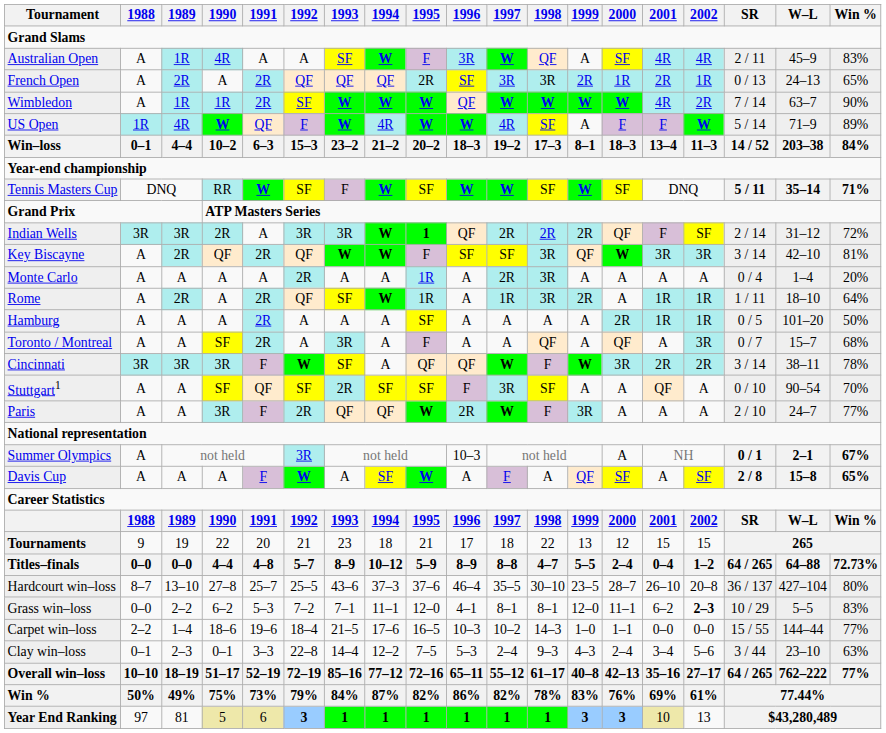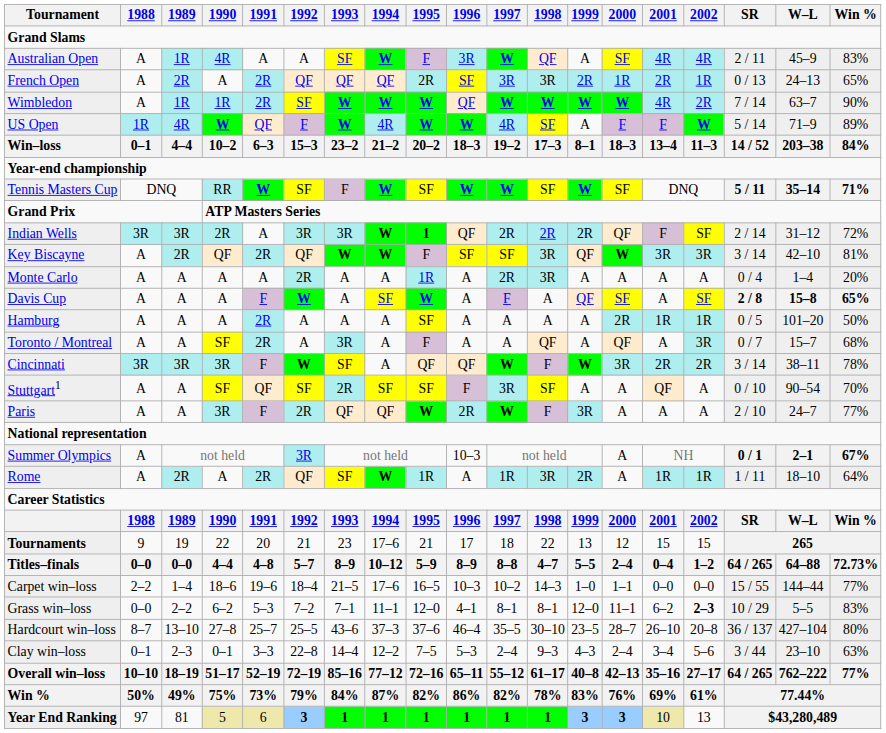 <table class=wikitable style=text-align:center>
 <tr>
 <th>Tournament</th>
 <th><a href='#'>1988</a></th>
 <th><a href='#'>1989</a></th>
 <th><a href='#'>1990</a></th>
 <th><a href='#'>1991</a></th>
 <th><a href='#'>1992</a></th>
 <th><a href='#'>1993</a></th>
 <th><a href='#'>1994</a></th>
 <th><a href='#'>1995</a></th>
 <th><a href='#'>1996</a></th>
 <th><a href='#'>1997</a></th>
 <th><a href='#'>1998</a></th>
 <th><a href='#'>1999</a></th>
 <th><a href='#'>2000</a></th>
 <th><a href='#'>2001</a></th>
 <th><a href='#'>2002</a></th>
 <th>SR</th>
 <th>W–L</th>
 <th>Win %</th>
 </tr>
 <tr>
 <td colspan=19 align=left><strong>Grand Slams</strong></td>
 </tr>
 <tr>
 <td bgcolor=#efefef align=left><a href='#'>Australian Open</a></td>
 <td>A</td>
 <td bgcolor=PaleTurquoise><a href='#'>1R</a></td>
 <td bgcolor=PaleTurquoise><a href='#'>4R</a></td>
 <td>A</td>
 <td>A</td>
 <td bgcolor=yellow><a href='#'>SF</a></td>
 <td bgcolor=lime><strong><a href='#'>W</a></strong></td>
 <td bgcolor=Thistle><a href='#'>F</a></td>
 <td bgcolor=PaleTurquoise><a href='#'>3R</a></td>
 <td bgcolor=lime><strong><a href='#'>W</a></strong></td>
 <td bgcolor=BlanchedAlmond><a href='#'>QF</a></td>
 <td>A</td>
 <td bgcolor=yellow><a href='#'>SF</a></td>
 <td bgcolor=PaleTurquoise><a href='#'>4R</a></td>
 <td bgcolor=PaleTurquoise><a href='#'>4R</a></td>
 <td bgcolor=#efefef>2 / 11</td>
 <td bgcolor=#efefef>45–9</td>
 <td bgcolor=#efefef>83%</td>
 </tr>
 <tr>
 <td bgcolor=#efefef align=left><a href='#'>French Open</a></td>
 <td>A</td>
 <td bgcolor=PaleTurquoise><a href='#'>2R</a></td>
 <td>A</td>
 <td bgcolor=PaleTurquoise><a href='#'>2R</a></td>
 <td bgcolor=BlanchedAlmond><a href='#'>QF</a></td>
 <td bgcolor=BlanchedAlmond><a href='#'>QF</a></td>
 <td bgcolor=BlanchedAlmond><a href='#'>QF</a></td>
 <td bgcolor=PaleTurquoise>2R</td>
 <td bgcolor=yellow><a href='#'>SF</a></td>
 <td bgcolor=PaleTurquoise><a href='#'>3R</a></td>
 <td bgcolor=PaleTurquoise>3R</td>
 <td bgcolor=PaleTurquoise><a href='#'>2R</a></td>
 <td bgcolor=PaleTurquoise><a href='#'>1R</a></td>
 <td bgcolor=PaleTurquoise><a href='#'>2R</a></td>
 <td bgcolor=PaleTurquoise><a href='#'>1R</a></td>
 <td bgcolor=#efefef>0 / 13</td>
 <td bgcolor=#efefef>24–13</td>
 <td bgcolor=#efefef>65%</td>
 </tr>
 <tr>
 <td bgcolor=#efefef align=left><a href='#'>Wimbledon</a></td>
 <td>A</td>
 <td bgcolor=PaleTurquoise><a href='#'>1R</a></td>
 <td bgcolor=PaleTurquoise><a href='#'>1R</a></td>
 <td bgcolor=PaleTurquoise><a href='#'>2R</a></td>
 <td bgcolor=yellow><a href='#'>SF</a></td>
 <td bgcolor=lime><strong><a href='#'>W</a></strong></td>
 <td bgcolor=lime><strong><a href='#'>W</a></strong></td>
 <td bgcolor=lime><strong><a href='#'>W</a></strong></td>
 <td bgcolor=BlanchedAlmond><a href='#'>QF</a></td>
 <td bgcolor=lime><strong><a href='#'>W</a></strong></td>
 <td bgcolor=lime><strong><a href='#'>W</a></strong></td>
 <td bgcolor=lime><strong><a href='#'>W</a></strong></td>
 <td bgcolor=lime><strong><a href='#'>W</a></strong></td>
 <td bgcolor=PaleTurquoise><a href='#'>4R</a></td>
 <td bgcolor=PaleTurquoise><a href='#'>2R</a></td>
 <td bgcolor=#efefef>7 / 14</td>
 <td bgcolor=#efefef>63–7</td>
 <td bgcolor=#efefef>90%</td>
 </tr>
 <tr>
 <td bgcolor=#efefef align=left><a href='#'>US Open</a></td>
 <td bgcolor=PaleTurquoise><a href='#'>1R</a></td>
 <td bgcolor=PaleTurquoise><a href='#'>4R</a></td>
 <td bgcolor=lime><strong><a href='#'>W</a></strong></td>
 <td bgcolor=BlanchedAlmond><a href='#'>QF</a></td>
 <td bgcolor=Thistle><a href='#'>F</a></td>
 <td bgcolor=lime><strong><a href='#'>W</a></strong></td>
 <td bgcolor=PaleTurquoise><a href='#'>4R</a></td>
 <td bgcolor=lime><strong><a href='#'>W</a></strong></td>
 <td bgcolor=lime><strong><a href='#'>W</a></strong></td>
 <td bgcolor=PaleTurquoise><a href='#'>4R</a></td>
 <td bgcolor=yellow><a href='#'>SF</a></td>
 <td>A</td>
 <td bgcolor=Thistle><a href='#'>F</a></td>
 <td bgcolor=Thistle><a href='#'>F</a></td>
 <td bgcolor=lime><strong><a href='#'>W</a></strong></td>
 <td bgcolor=#efefef>5 / 14</td>
 <td bgcolor=#efefef>71–9</td>
 <td bgcolor=#efefef>89%</td>
 </tr>
 <tr>
 <th style=text-align:left>Win–loss</th>
 <th>0–1</th>
 <th>4–4</th>
 <th>10–2</th>
 <th>6–3</th>
 <th>15–3</th>
 <th>23–2</th>
 <th>21–2</th>
 <th>20–2</th>
 <th>18–3</th>
 <th>19–2</th>
 <th>17–3</th>
 <th>8–1</th>
 <th>18–3</th>
 <th>13–4</th>
 <th>11–3</th>
 <th>14 / 52</th>
 <th>203–38</th>
 <th>84%</th>
 </tr>
 <tr>
 <td colspan=19 align=left><strong>Year-end championship</strong></td>
 </tr>
 <tr>
 <td bgcolor=#efefef align=left><a href='#'>Tennis Masters Cup</a></td>
 <td colspan=2>DNQ</td>
 <td bgcolor=PaleTurquoise>RR</td>
 <td bgcolor=lime><strong><a href='#'>W</a></strong></td>
 <td bgcolor=yellow>SF</td>
 <td bgcolor=Thistle>F</td>
 <td bgcolor=lime><strong><a href='#'>W</a></strong></td>
 <td bgcolor=yellow>SF</td>
 <td bgcolor=lime><strong><a href='#'>W</a></strong></td>
 <td bgcolor=lime><strong><a href='#'>W</a></strong></td>
 <td bgcolor=yellow>SF</td>
 <td bgcolor=lime><strong><a href='#'>W</a></strong></td>
 <td bgcolor=yellow>SF</td>
 <td colspan=2>DNQ</td>
 <th>5 / 11</th>
 <th>35–14</th>
 <th>71%</th>
 </tr>
 <tr>
 <td colspan=3 align=left><strong>Grand Prix</strong></td>
 <td colspan=16 align=left><strong>ATP Masters Series</strong></td>
 </tr>
 <tr>
 <td bgcolor=#efefef align=left><a href='#'>Indian Wells</a></td>
 <td bgcolor=PaleTurquoise>3R</td>
 <td bgcolor=PaleTurquoise>3R</td>
 <td bgcolor=PaleTurquoise>2R</td>
 <td>A</td>
 <td bgcolor=PaleTurquoise>3R</td>
 <td bgcolor=PaleTurquoise>3R</td>
 <td bgcolor=lime><strong>W</strong></td>
 <td bgcolor=lime><strong>1</strong></td>
 <td bgcolor=BlanchedAlmond>QF</td>
 <td bgcolor=PaleTurquoise>2R</td>
 <td bgcolor=PaleTurquoise><a href='#'>2R</a></td>
 <td bgcolor=PaleTurquoise>2R</td>
 <td bgcolor=BlanchedAlmond>QF</td>
 <td bgcolor=Thistle>F</td>
 <td bgcolor=yellow>SF</td>
 <td bgcolor=#efefef>2 / 14</td>
 <td bgcolor=#efefef>31–12</td>
 <td bgcolor=#efefef>72%</td>
 </tr>
 <tr>
 <td bgcolor=#efefef align=left><a href='#'>Key Biscayne</a></td>
 <td>A</td>
 <td bgcolor=PaleTurquoise>2R</td>
 <td bgcolor=BlanchedAlmond>QF</td>
 <td bgcolor=PaleTurquoise>2R</td>
 <td bgcolor=BlanchedAlmond>QF</td>
 <td bgcolor=lime><strong>W</strong></td>
 <td bgcolor=lime><strong>W</strong></td>
 <td bgcolor=Thistle>F</td>
 <td bgcolor=yellow>SF</td>
 <td bgcolor=yellow>SF</td>
 <td bgcolor=PaleTurquoise>3R</td>
 <td bgcolor=BlanchedAlmond>QF</td>
 <td bgcolor=lime><strong>W</strong></td>
 <td bgcolor=PaleTurquoise>3R</td>
 <td bgcolor=PaleTurquoise>3R</td>
 <td bgcolor=#efefef>3 / 14</td>
 <td bgcolor=#efefef>42–10</td>
 <td bgcolor=#efefef>81%</td>
 </tr>
 <tr>
 <td bgcolor=#efefef align=left><a href='#'>Monte Carlo</a></td>
 <td>A</td>
 <td>A</td>
 <td>A</td>
 <td>A</td>
 <td bgcolor=PaleTurquoise>2R</td>
 <td>A</td>
 <td>A</td>
 <td bgcolor=PaleTurquoise><a href='#'>1R</a></td>
 <td>A</td>
 <td bgcolor=PaleTurquoise>2R</td>
 <td bgcolor=PaleTurquoise>3R</td>
 <td>A</td>
 <td>A</td>
 <td>A</td>
 <td>A</td>
 <td bgcolor=#efefef>0 / 4</td>
 <td bgcolor=#efefef>1–4</td>
 <td bgcolor=#efefef>20%</td>
 </tr>
 <tr>
-<td bgcolor=#efefef align=left><a href='#'>Rome</a></td>
+<td bgcolor=#efefef align=left><a href='#'>Davis Cup</a></td>
 <td>A</td>
-<td bgcolor=PaleTurquoise>2R</td>
 <td>A</td>
-<td bgcolor=PaleTurquoise>2R</td>
-<td bgcolor=BlanchedAlmond>QF</td>
-<td bgcolor=yellow>SF</td>
-<td bgcolor=lime><strong>W</strong></td>
-<td bgcolor=PaleTurquoise>1R</td>
 <td>A</td>
-<td bgcolor=PaleTurquoise>1R</td>
-<td bgcolor=PaleTurquoise>3R</td>
-<td bgcolor=PaleTurquoise>2R</td>
+<td style="background:thistle;"><a href='#'>F</a></td>
+<td style="background:lime;"><a href='#'><strong>W</strong></a></td>
 <td>A</td>
-<td bgcolor=PaleTurquoise>1R</td>
-<td bgcolor=PaleTurquoise>1R</td>
-<td bgcolor=#efefef>1 / 11</td>
-<td bgcolor=#efefef>18–10</td>
-<td bgcolor=#efefef>64%</td>
+<td style="background:yellow;"><a href='#'>SF</a></td>
+<td style="background:lime;"><a href='#'><strong>W</strong></a></td>
+<td>A</td>
+<td style="background:thistle;"><a href='#'>F</a></td>
+<td>A</td>
+<td style="background:BlanchedAlmond;"><a href='#'>QF</a></td>
+<td style="background:yellow;"><a href='#'>SF</a></td>
+<td>A</td>
+<td style="background:yellow;"><a href='#'>SF</a></td>
+<th>2 / 8</th>
+<th>15–8</th>
+<th>65%</th>
 </tr>
 <tr>
 <td bgcolor=#efefef align=left><a href='#'>Hamburg</a></td>
 <td>A</td>
 <td>A</td>
 <td>A</td>
 <td bgcolor=PaleTurquoise><a href='#'>2R</a></td>
 <td>A</td>
 <td>A</td>
 <td>A</td>
 <td bgcolor=yellow>SF</td>
 <td>A</td>
 <td>A</td>
 <td>A</td>
 <td>A</td>
 <td bgcolor=PaleTurquoise>2R</td>
 <td bgcolor=PaleTurquoise>1R</td>
 <td bgcolor=PaleTurquoise>1R</td>
 <td bgcolor=#efefef>0 / 5</td>
 <td bgcolor=#efefef>101–20</td>
 <td bgcolor=#efefef>50%</td>
 </tr>
 <tr>
 <td bgcolor=#efefef align=left><a href='#'>Toronto / Montreal</a></td>
 <td>A</td>
 <td>A</td>
 <td bgcolor=yellow>SF</td>
 <td bgcolor=PaleTurquoise>2R</td>
 <td>A</td>
 <td bgcolor=PaleTurquoise>3R</td>
 <td>A</td>
 <td bgcolor=Thistle>F</td>
 <td>A</td>
 <td>A</td>
 <td bgcolor=BlanchedAlmond>QF</td>
 <td>A</td>
 <td bgcolor=BlanchedAlmond>QF</td>
 <td>A</td>
 <td bgcolor=PaleTurquoise>3R</td>
 <td bgcolor=#efefef>0 / 7</td>
 <td bgcolor=#efefef>15–7</td>
 <td bgcolor=#efefef>68%</td>
 </tr>
 <tr>
 <td bgcolor=#efefef align=left><a href='#'>Cincinnati</a></td>
 <td bgcolor=PaleTurquoise>3R</td>
 <td bgcolor=PaleTurquoise>3R</td>
 <td bgcolor=PaleTurquoise>3R</td>
 <td bgcolor=Thistle>F</td>
 <td bgcolor=lime><strong>W</strong></td>
 <td bgcolor=yellow>SF</td>
 <td>A</td>
 <td bgcolor=BlanchedAlmond>QF</td>
 <td bgcolor=BlanchedAlmond>QF</td>
 <td bgcolor=lime><strong>W</strong></td>
 <td bgcolor=Thistle>F</td>
 <td bgcolor=lime><strong>W</strong></td>
 <td bgcolor=PaleTurquoise>3R</td>
 <td bgcolor=PaleTurquoise>2R</td>
 <td bgcolor=PaleTurquoise>2R</td>
 <td bgcolor=#efefef>3 / 14</td>
 <td bgcolor=#efefef>38–11</td>
 <td bgcolor=#efefef>78%</td>
 </tr>
 <tr>
 <td bgcolor=#efefef align=left><a href='#'>Stuttgart</a><sup>1</sup></td>
 <td>A</td>
 <td>A</td>
 <td bgcolor=yellow>SF</td>
 <td bgcolor=BlanchedAlmond>QF</td>
 <td bgcolor=yellow>SF</td>
 <td bgcolor=PaleTurquoise>2R</td>
 <td bgcolor=yellow>SF</td>
 <td bgcolor=yellow>SF</td>
 <td bgcolor=Thistle>F</td>
 <td bgcolor=PaleTurquoise>3R</td>
 <td bgcolor=yellow>SF</td>
 <td>A</td>
 <td>A</td>
 <td bgcolor=BlanchedAlmond>QF</td>
 <td>A</td>
 <td bgcolor=#efefef>0 / 10</td>
 <td bgcolor=#efefef>90–54</td>
 <td bgcolor=#efefef>70%</td>
 </tr>
 <tr>
 <td bgcolor=#efefef align=left><a href='#'>Paris</a></td>
 <td>A</td>
 <td>A</td>
 <td bgcolor=PaleTurquoise>3R</td>
 <td bgcolor=Thistle>F</td>
 <td bgcolor=PaleTurquoise>2R</td>
 <td bgcolor=BlanchedAlmond>QF</td>
 <td bgcolor=BlanchedAlmond>QF</td>
 <td bgcolor=lime><strong>W</strong></td>
 <td bgcolor=PaleTurquoise>2R</td>
 <td bgcolor=lime><strong>W</strong></td>
 <td bgcolor=Thistle>F</td>
 <td bgcolor=PaleTurquoise>3R</td>
 <td>A</td>
 <td>A</td>
 <td>A</td>
 <td bgcolor=#efefef>2 / 10</td>
 <td bgcolor=#efefef>24–7</td>
 <td bgcolor=#efefef>77%</td>
 </tr>
 <tr>
 <td colspan="19" style="text-align:left;"><strong>National representation</strong></td>
 </tr>
 <tr>
 <td bgcolor=#efefef align=left><a href='#'>Summer Olympics</a></td>
 <td>A</td>
 <td colspan=3 style=color:#767676>not held</td>
 <td bgcolor=#afeeee><a href='#'>3R</a></td>
 <td colspan=3 style=color:#767676>not held</td>
 <td>10–3</td>
 <td colspan=3 style=color:#767676>not held</td>
 <td>A</td>
 <td colspan=2 style=color:#767676>NH</td>
 <th>0 / 1</th>
 <th>2–1</th>
 <th>67%</th>
 </tr>
 <tr>
-<td bgcolor=#efefef align=left><a href='#'>Davis Cup</a></td>
+<td bgcolor=#efefef align=left><a href='#'>Rome</a></td>
 <td>A</td>
+<td bgcolor=PaleTurquoise>2R</td>
 <td>A</td>
+<td bgcolor=PaleTurquoise>2R</td>
+<td bgcolor=BlanchedAlmond>QF</td>
+<td bgcolor=yellow>SF</td>
+<td bgcolor=lime><strong>W</strong></td>
+<td bgcolor=PaleTurquoise>1R</td>
 <td>A</td>
-<td style="background:thistle;"><a href='#'>F</a></td>
-<td style="background:lime;"><a href='#'><strong>W</strong></a></td>
+<td bgcolor=PaleTurquoise>1R</td>
+<td bgcolor=PaleTurquoise>3R</td>
+<td bgcolor=PaleTurquoise>2R</td>
 <td>A</td>
-<td style="background:yellow;"><a href='#'>SF</a></td>
-<td style="background:lime;"><a href='#'><strong>W</strong></a></td>
-<td>A</td>
-<td style="background:thistle;"><a href='#'>F</a></td>
-<td>A</td>
-<td style="background:BlanchedAlmond;"><a href='#'>QF</a></td>
-<td style="background:yellow;"><a href='#'>SF</a></td>
-<td>A</td>
-<td style="background:yellow;"><a href='#'>SF</a></td>
-<th>2 / 8</th>
-<th>15–8</th>
-<th>65%</th>
+<td bgcolor=PaleTurquoise>1R</td>
+<td bgcolor=PaleTurquoise>1R</td>
+<td bgcolor=#efefef>1 / 11</td>
+<td bgcolor=#efefef>18–10</td>
+<td bgcolor=#efefef>64%</td>
 </tr>
 <tr>
 <td colspan=19 align=left><strong>Career Statistics</strong></td>
 </tr>
 <tr>
 <th></th>
 <th><a href='#'>1988</a></th>
 <th><a href='#'>1989</a></th>
 <th><a href='#'>1990</a></th>
 <th><a href='#'>1991</a></th>
 <th><a href='#'>1992</a></th>
 <th><a href='#'>1993</a></th>
 <th><a href='#'>1994</a></th>
 <th><a href='#'>1995</a></th>
 <th><a href='#'>1996</a></th>
 <th><a href='#'>1997</a></th>
 <th><a href='#'>1998</a></th>
 <th><a href='#'>1999</a></th>
 <th><a href='#'>2000</a></th>
 <th><a href='#'>2001</a></th>
 <th><a href='#'>2002</a></th>
 <th>SR</th>
 <th>W–L</th>
 <th>Win %</th>
 </tr>
 <tr>
 <td bgcolor=#efefef align=left><strong>Tournaments</strong></td>
 <td>9</td>
 <td>19</td>
 <td>22</td>
 <td>20</td>
 <td>21</td>
 <td>23</td>
-<td>18</td>
+<td>17–6</td>
 <td>21</td>
 <td>17</td>
 <td>18</td>
 <td>22</td>
 <td>13</td>
 <td>12</td>
 <td>15</td>
 <td>15</td>
 <th colspan=3>265</th>
 </tr>
 <tr>
 <th style=text-align:left>Titles–finals</th>
 <th>0–0</th>
 <th>0–0</th>
 <th>4–4</th>
 <th>4–8</th>
 <th>5–7</th>
 <th>8–9</th>
 <th>10–12</th>
 <th>5–9</th>
 <th>8–9</th>
 <th>8–8</th>
 <th>4–7</th>
 <th>5–5</th>
 <th>2–4</th>
 <th>0–4</th>
 <th>1–2</th>
 <th>64 / 265</th>
 <th>64–88</th>
 <th>72.73%</th>
 </tr>
 <tr>
-<td bgcolor=#efefef align=left>Hardcourt win–loss</td>
-<td>8–7</td>
-<td>13–10</td>
-<td>27–8</td>
-<td>25–7</td>
-<td>25–5</td>
-<td>43–6</td>
-<td>37–3</td>
-<td>37–6</td>
-<td>46–4</td>
-<td>35–5</td>
-<td>30–10</td>
-<td>23–5</td>
-<td>28–7</td>
-<td>26–10</td>
-<td>20–8</td>
-<td bgcolor=#efefef>36 / 137</td>
-<td bgcolor=#efefef>427–104</td>
-<td bgcolor=#efefef>80%</td>
+<td bgcolor=#efefef align=left>Carpet win–loss</td>
+<td>2–2</td>
+<td>1–4</td>
+<td>18–6</td>
+<td>19–6</td>
+<td>18–4</td>
+<td>21–5</td>
+<td>17–6</td>
+<td>16–5</td>
+<td>10–3</td>
+<td>10–2</td>
+<td>14–3</td>
+<td>1–0</td>
+<td>1–1</td>
+<td>0–0</td>
+<td>0–0</td>
+<td bgcolor=#efefef>15 / 55</td>
+<td bgcolor=#efefef>144–44</td>
+<td bgcolor=#efefef>77%</td>
 </tr>
 <tr>
 <td bgcolor=#efefef align=left>Grass win–loss</td>
 <td>0–0</td>
 <td>2–2</td>
 <td>6–2</td>
 <td>5–3</td>
 <td>7–2</td>
 <td>7–1</td>
 <td>11–1</td>
 <td>12–0</td>
 <td>4–1</td>
 <td>8–1</td>
 <td>8–1</td>
 <td>12–0</td>
 <td>11–1</td>
 <td>6–2</td>
 <td><strong>2–3</strong></td>
 <td bgcolor=#efefef>10 / 29</td>
 <td bgcolor=#efefef>5–5</td>
 <td bgcolor=#efefef>83%</td>
 </tr>
 <tr>
-<td bgcolor=#efefef align=left>Carpet win–loss</td>
-<td>2–2</td>
-<td>1–4</td>
-<td>18–6</td>
-<td>19–6</td>
-<td>18–4</td>
-<td>21–5</td>
-<td>17–6</td>
-<td>16–5</td>
-<td>10–3</td>
-<td>10–2</td>
-<td>14–3</td>
-<td>1–0</td>
-<td>1–1</td>
-<td>0–0</td>
-<td>0–0</td>
-<td bgcolor=#efefef>15 / 55</td>
-<td bgcolor=#efefef>144–44</td>
-<td bgcolor=#efefef>77%</td>
+<td bgcolor=#efefef align=left>Hardcourt win–loss</td>
+<td>8–7</td>
+<td>13–10</td>
+<td>27–8</td>
+<td>25–7</td>
+<td>25–5</td>
+<td>43–6</td>
+<td>37–3</td>
+<td>37–6</td>
+<td>46–4</td>
+<td>35–5</td>
+<td>30–10</td>
+<td>23–5</td>
+<td>28–7</td>
+<td>26–10</td>
+<td>20–8</td>
+<td bgcolor=#efefef>36 / 137</td>
+<td bgcolor=#efefef>427–104</td>
+<td bgcolor=#efefef>80%</td>
 </tr>
 <tr>
 <td bgcolor=#efefef align=left>Clay win–loss</td>
 <td>0–1</td>
 <td>2–3</td>
 <td>0–1</td>
 <td>3–3</td>
 <td>22–8</td>
 <td>14–4</td>
 <td>12–2</td>
 <td>7–5</td>
 <td>5–3</td>
 <td>2–4</td>
 <td>9–3</td>
 <td>4–3</td>
 <td>2–4</td>
 <td>3–4</td>
 <td>5–6</td>
 <td bgcolor=#efefef>3 / 44</td>
 <td bgcolor=#efefef>23–10</td>
 <td bgcolor=#efefef>63%</td>
 </tr>
 <tr>
 <th style=text-align:left>Overall win–loss</th>
 <th>10–10</th>
 <th>18–19</th>
 <th>51–17</th>
 <th>52–19</th>
 <th>72–19</th>
 <th>85–16</th>
 <th>77–12</th>
 <th>72–16</th>
 <th>65–11</th>
 <th>55–12</th>
 <th>61–17</th>
 <th>40–8</th>
 <th>42–13</th>
 <th>35–16</th>
 <th>27–17</th>
 <th>64 / 265</th>
 <th>762–222</th>
 <th>77%</th>
 </tr>
 <tr>
 <th style=text-align:left>Win %</th>
 <th>50%</th>
 <th>49%</th>
 <th>75%</th>
 <th>73%</th>
 <th>79%</th>
 <th>84%</th>
 <th>87%</th>
 <th>82%</th>
 <th>86%</th>
 <th>82%</th>
 <th>78%</th>
 <th>83%</th>
 <th>76%</th>
 <th>69%</th>
 <th>61%</th>
 <th colspan=3>77.44%</th>
 </tr>
 <tr>
 <td bgcolor=#efefef align=left><strong>Year End Ranking</strong></td>
 <td>97</td>
 <td>81</td>
 <td bgcolor=PaleGoldenRod>5</td>
 <td bgcolor=PaleGoldenRod>6</td>
 <td bgcolor=#99ccff><strong>3</strong></td>
 <td bgcolor=lime><strong>1</strong></td>
 <td bgcolor=lime><strong>1</strong></td>
 <td bgcolor=lime><strong>1</strong></td>
 <td bgcolor=lime><strong>1</strong></td>
 <td bgcolor=lime><strong>1</strong></td>
 <td bgcolor=lime><strong>1</strong></td>
 <td bgcolor=#99ccff><strong>3</strong></td>
 <td bgcolor=#99ccff><strong>3</strong></td>
 <td bgcolor=PaleGoldenRod>10</td>
 <td>13</td>
 <th colspan=3>$43,280,489</th>
 </tr>
 </table>
